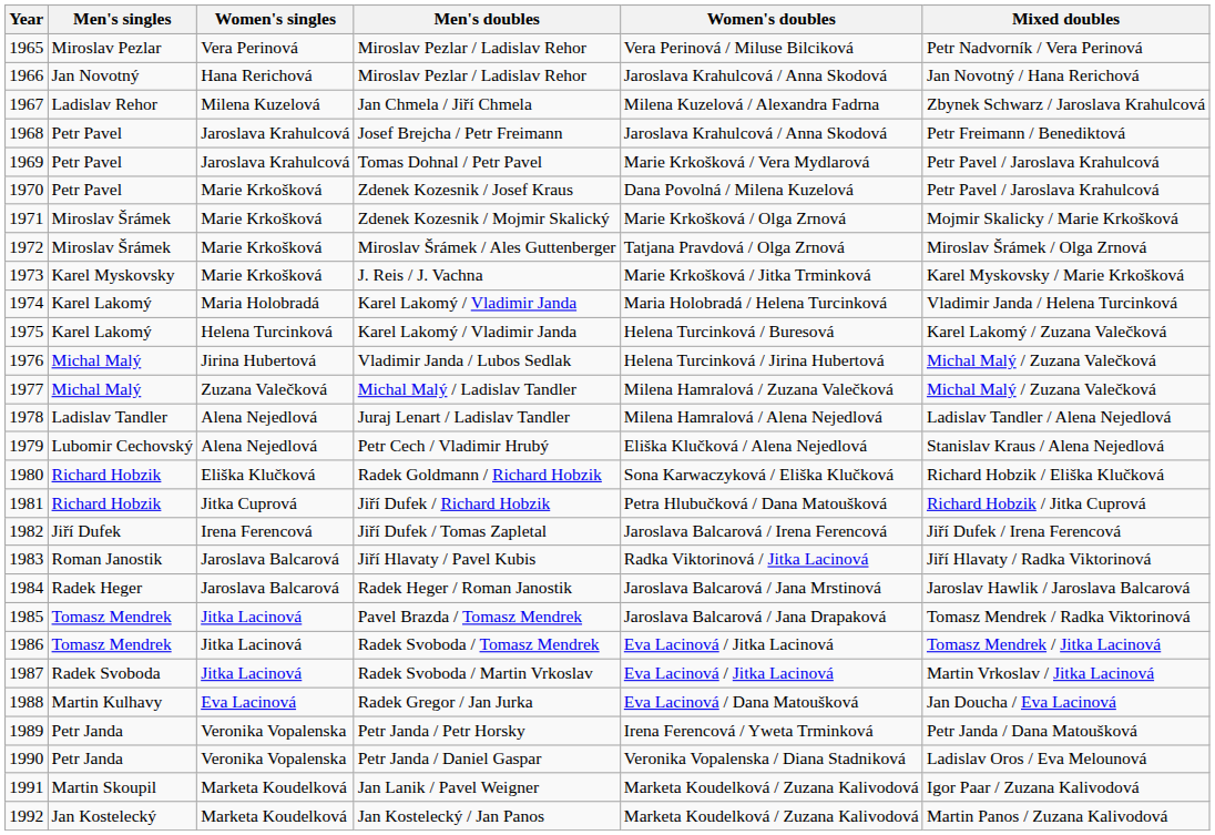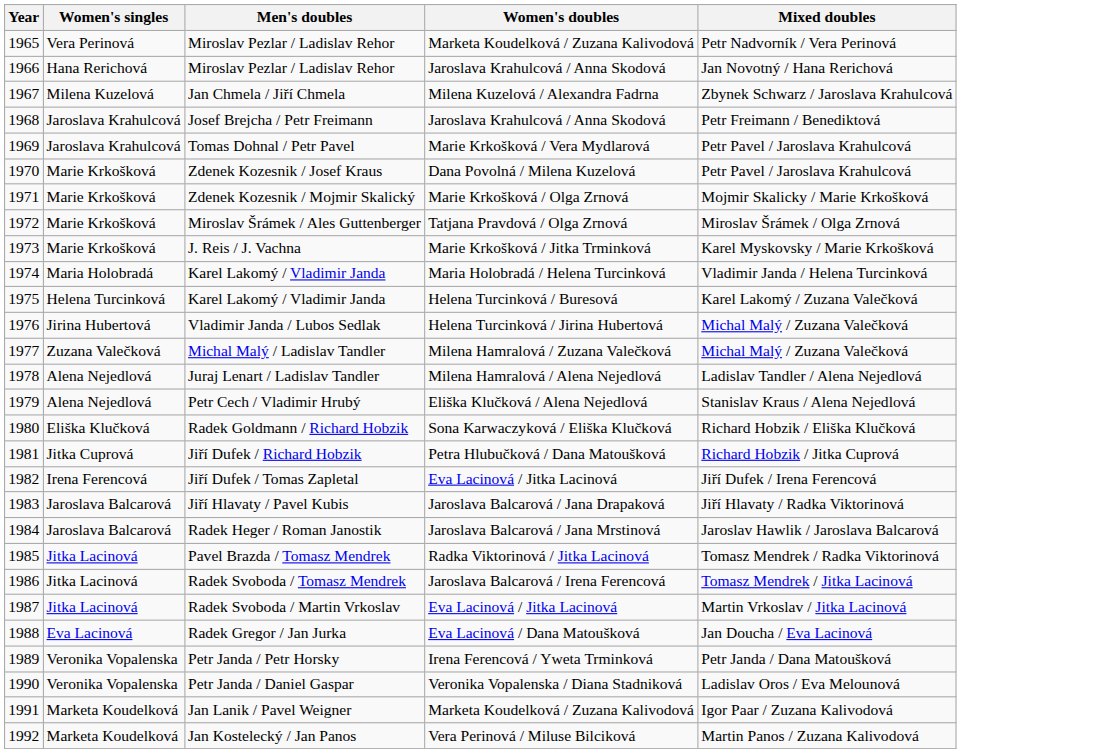 <table class=wikitable style="font-size:90%;">
 <tr>
 <th>Year</th>
-<th>Men's singles</th>
 <th>Women's singles</th>
 <th>Men's doubles</th>
 <th>Women's doubles</th>
 <th>Mixed doubles</th>
 </tr>
 <tr>
 <td>1965</td>
-<td>Miroslav Pezlar</td>
 <td>Vera Perinová</td>
 <td>Miroslav Pezlar / Ladislav Rehor</td>
-<td>Vera Perinová  / Miluse Bilciková</td>
+<td>Marketa Koudelková  / Zuzana Kalivodová</td>
 <td>Petr Nadvorník / Vera Perinová</td>
 </tr>
 <tr>
 <td>1966</td>
-<td>Jan Novotný</td>
 <td>Hana Rerichová</td>
 <td>Miroslav Pezlar / Ladislav Rehor</td>
 <td>Jaroslava Krahulcová  / Anna Skodová</td>
 <td>Jan Novotný / Hana Rerichová</td>
 </tr>
 <tr>
 <td>1967</td>
-<td>Ladislav Rehor</td>
 <td>Milena Kuzelová</td>
 <td>Jan Chmela / Jiří Chmela</td>
 <td>Milena Kuzelová  / Alexandra Fadrna</td>
 <td>Zbynek Schwarz / Jaroslava Krahulcová</td>
 </tr>
 <tr>
 <td>1968</td>
-<td>Petr Pavel</td>
 <td>Jaroslava Krahulcová</td>
 <td>Josef Brejcha / Petr Freimann</td>
 <td>Jaroslava Krahulcová  / Anna Skodová</td>
 <td>Petr Freimann / Benediktová</td>
 </tr>
 <tr>
 <td>1969</td>
-<td>Petr Pavel</td>
 <td>Jaroslava Krahulcová</td>
 <td>Tomas Dohnal / Petr Pavel</td>
 <td>Marie Krkošková  / Vera Mydlarová</td>
 <td>Petr Pavel / Jaroslava Krahulcová</td>
 </tr>
 <tr>
 <td>1970</td>
-<td>Petr Pavel</td>
 <td>Marie Krkošková</td>
 <td>Zdenek Kozesnik / Josef Kraus</td>
 <td>Dana Povolná  / Milena Kuzelová</td>
 <td>Petr Pavel / Jaroslava Krahulcová</td>
 </tr>
 <tr>
 <td>1971</td>
-<td>Miroslav Šrámek</td>
 <td>Marie Krkošková</td>
 <td>Zdenek Kozesnik / Mojmir Skalický</td>
 <td>Marie Krkošková  / Olga Zrnová</td>
 <td>Mojmir Skalicky / Marie Krkošková</td>
 </tr>
 <tr>
 <td>1972</td>
-<td>Miroslav Šrámek</td>
 <td>Marie Krkošková</td>
 <td>Miroslav Šrámek / Ales Guttenberger</td>
 <td>Tatjana Pravdová  / Olga Zrnová</td>
 <td>Miroslav Šrámek / Olga Zrnová</td>
 </tr>
 <tr>
 <td>1973</td>
-<td>Karel Myskovsky</td>
 <td>Marie Krkošková</td>
 <td>J. Reis / J. Vachna</td>
 <td>Marie Krkošková  / Jitka Trminková</td>
 <td>Karel Myskovsky / Marie Krkošková</td>
 </tr>
 <tr>
 <td>1974</td>
-<td>Karel Lakomý</td>
 <td>Maria Holobradá</td>
 <td>Karel Lakomý / <a href='#'>Vladimir Janda</a></td>
 <td>Maria Holobradá  / Helena Turcinková</td>
 <td>Vladimir Janda / Helena Turcinková</td>
 </tr>
 <tr>
 <td>1975</td>
-<td>Karel Lakomý</td>
 <td>Helena Turcinková</td>
 <td>Karel Lakomý / Vladimir Janda</td>
 <td>Helena Turcinková  / Buresová</td>
 <td>Karel Lakomý / Zuzana Valečková</td>
 </tr>
 <tr>
 <td>1976</td>
-<td><a href='#'>Michal Malý</a></td>
 <td>Jirina Hubertová</td>
 <td>Vladimir Janda / Lubos Sedlak</td>
 <td>Helena Turcinková  / Jirina Hubertová</td>
 <td><a href='#'>Michal Malý</a> / Zuzana Valečková</td>
 </tr>
 <tr>
 <td>1977</td>
-<td><a href='#'>Michal Malý</a></td>
 <td>Zuzana Valečková</td>
 <td><a href='#'>Michal Malý</a> / Ladislav Tandler</td>
 <td>Milena Hamralová  / Zuzana Valečková</td>
 <td><a href='#'>Michal Malý</a> / Zuzana Valečková</td>
 </tr>
 <tr>
 <td>1978</td>
-<td>Ladislav Tandler</td>
 <td>Alena Nejedlová</td>
 <td>Juraj Lenart / Ladislav Tandler</td>
 <td>Milena Hamralová  / Alena Nejedlová</td>
 <td>Ladislav Tandler / Alena Nejedlová</td>
 </tr>
 <tr>
 <td>1979</td>
-<td>Lubomir Cechovský</td>
 <td>Alena Nejedlová</td>
 <td>Petr Cech / Vladimir Hrubý</td>
 <td>Eliška Klučková  / Alena Nejedlová</td>
 <td>Stanislav Kraus / Alena Nejedlová</td>
 </tr>
 <tr>
 <td>1980</td>
-<td><a href='#'>Richard Hobzik</a></td>
 <td>Eliška Klučková</td>
 <td>Radek Goldmann / <a href='#'>Richard Hobzik</a></td>
 <td>Sona Karwaczyková  / Eliška Klučková</td>
 <td>Richard Hobzik / Eliška Klučková</td>
 </tr>
 <tr>
 <td>1981</td>
-<td><a href='#'>Richard Hobzik</a></td>
 <td>Jitka Cuprová</td>
 <td>Jiří Dufek / <a href='#'>Richard Hobzik</a></td>
 <td>Petra Hlubučková  / Dana Matoušková</td>
 <td><a href='#'>Richard Hobzik</a> / Jitka Cuprová</td>
 </tr>
 <tr>
 <td>1982</td>
-<td>Jiří Dufek</td>
 <td>Irena Ferencová</td>
 <td>Jiří Dufek / Tomas Zapletal</td>
-<td>Jaroslava Balcarová  / Irena Ferencová</td>
+<td><a href='#'>Eva Lacinová</a>  / Jitka Lacinová</td>
 <td>Jiří Dufek / Irena Ferencová</td>
 </tr>
 <tr>
 <td>1983</td>
-<td>Roman Janostik</td>
 <td>Jaroslava Balcarová</td>
 <td>Jiří Hlavaty / Pavel Kubis</td>
-<td>Radka Viktorinová  / <a href='#'>Jitka Lacinová</a></td>
+<td>Jaroslava Balcarová  / Jana Drapaková</td>
 <td>Jiří Hlavaty / Radka Viktorinová</td>
 </tr>
 <tr>
 <td>1984</td>
-<td>Radek Heger</td>
 <td>Jaroslava Balcarová</td>
 <td>Radek Heger / Roman Janostik</td>
 <td>Jaroslava Balcarová  / Jana Mrstinová</td>
 <td>Jaroslav Hawlik / Jaroslava Balcarová</td>
 </tr>
 <tr>
 <td>1985</td>
-<td><a href='#'>Tomasz Mendrek</a></td>
 <td><a href='#'>Jitka Lacinová</a></td>
 <td>Pavel Brazda / <a href='#'>Tomasz Mendrek</a></td>
-<td>Jaroslava Balcarová  / Jana Drapaková</td>
+<td>Radka Viktorinová  / <a href='#'>Jitka Lacinová</a></td>
 <td>Tomasz Mendrek / Radka Viktorinová</td>
 </tr>
 <tr>
 <td>1986</td>
-<td><a href='#'>Tomasz Mendrek</a></td>
 <td>Jitka Lacinová</td>
 <td>Radek Svoboda / <a href='#'>Tomasz Mendrek</a></td>
-<td><a href='#'>Eva Lacinová</a>  / Jitka Lacinová</td>
+<td>Jaroslava Balcarová  / Irena Ferencová</td>
 <td><a href='#'>Tomasz Mendrek</a> / <a href='#'>Jitka Lacinová</a></td>
 </tr>
 <tr>
 <td>1987</td>
-<td>Radek Svoboda</td>
 <td><a href='#'>Jitka Lacinová</a></td>
 <td>Radek Svoboda / Martin Vrkoslav</td>
 <td><a href='#'>Eva Lacinová</a>  / <a href='#'>Jitka Lacinová</a></td>
 <td>Martin Vrkoslav / <a href='#'>Jitka Lacinová</a></td>
 </tr>
 <tr>
 <td>1988</td>
-<td>Martin Kulhavy</td>
 <td><a href='#'>Eva Lacinová</a></td>
 <td>Radek Gregor / Jan Jurka</td>
 <td><a href='#'>Eva Lacinová</a>  / Dana Matoušková</td>
 <td>Jan Doucha / <a href='#'>Eva Lacinová</a></td>
 </tr>
 <tr>
 <td>1989</td>
-<td>Petr Janda</td>
 <td>Veronika Vopalenska</td>
 <td>Petr Janda / Petr Horsky</td>
 <td>Irena Ferencová  / Yweta Trminková</td>
 <td>Petr Janda / Dana Matoušková</td>
 </tr>
 <tr>
 <td>1990</td>
-<td>Petr Janda</td>
 <td>Veronika Vopalenska</td>
 <td>Petr Janda / Daniel Gaspar</td>
 <td>Veronika Vopalenska  / Diana Stadniková</td>
 <td>Ladislav Oros / Eva Melounová</td>
 </tr>
 <tr>
 <td>1991</td>
-<td>Martin Skoupil</td>
 <td>Marketa Koudelková</td>
 <td>Jan Lanik / Pavel Weigner</td>
 <td>Marketa Koudelková  / Zuzana Kalivodová</td>
 <td>Igor Paar / Zuzana Kalivodová</td>
 </tr>
 <tr>
 <td>1992</td>
-<td>Jan Kostelecký</td>
 <td>Marketa Koudelková</td>
 <td>Jan Kostelecký / Jan Panos</td>
-<td>Marketa Koudelková  / Zuzana Kalivodová</td>
+<td>Vera Perinová  / Miluse Bilciková</td>
 <td>Martin Panos / Zuzana Kalivodová</td>
 </tr>
 </table>
